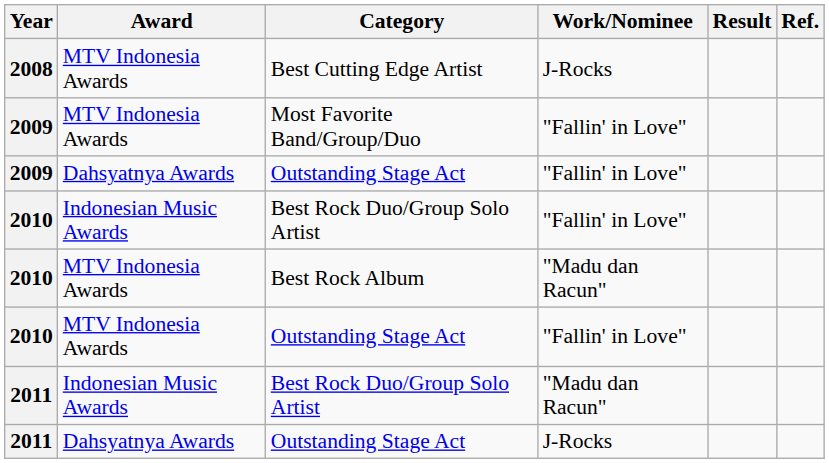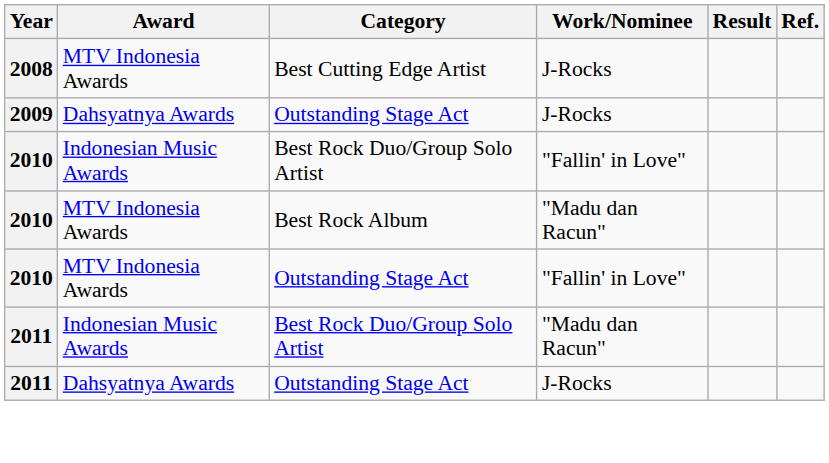 <table class="wikitable plainrowheaders sortable">
 <tr>
 <th>Year</th>
 <th>Award</th>
 <th>Category</th>
 <th>Work/Nominee</th>
 <th>Result</th>
 <th class="unsortable">Ref.</th>
 </tr>
 <tr>
 <th scope="row">2008</th>
 <td><a href='#'>MTV Indonesia</a> Awards</td>
 <td>Best Cutting Edge Artist</td>
 <td>J-Rocks</td>
 <td></td>
 <td align="center"></td>
 </tr>
 <tr>
 <th scope="row">2009</th>
-<td><a href='#'>MTV Indonesia</a> Awards</td>
-<td>Most Favorite Band/Group/Duo</td>
-<td>"Fallin' in Love"</td>
-<td></td>
-<td align="center"></td>
-</tr>
-<tr>
-<th scope="row">2009</th>
 <td><a href='#'>Dahsyatnya Awards</a></td>
 <td><a href='#'>Outstanding Stage Act</a></td>
-<td>"Fallin' in Love"</td>
+<td>J-Rocks</td>
 <td></td>
 <td align="center"></td>
 </tr>
 <tr>
 <th scope="row">2010</th>
 <td><a href='#'>Indonesian Music Awards</a></td>
 <td>Best Rock Duo/Group Solo Artist</td>
 <td>"Fallin' in Love"</td>
 <td></td>
 <td align="center"></td>
 </tr>
 <tr>
 <th scope="row">2010</th>
 <td><a href='#'>MTV Indonesia</a> Awards</td>
 <td>Best Rock Album</td>
 <td>"Madu dan Racun"</td>
 <td></td>
 <td align="center"></td>
 </tr>
 <tr>
 <th scope="row">2010</th>
 <td><a href='#'>MTV Indonesia</a> Awards</td>
 <td><a href='#'>Outstanding Stage Act</a></td>
 <td>"Fallin' in Love"</td>
 <td></td>
 <td align="center"></td>
 </tr>
 <tr>
 <th scope="row">2011</th>
 <td><a href='#'>Indonesian Music Awards</a></td>
 <td><a href='#'>Best Rock Duo/Group Solo Artist</a></td>
 <td>"Madu dan Racun"</td>
 <td></td>
 <td align="center"></td>
 </tr>
 <tr>
 <th scope="row">2011</th>
 <td><a href='#'>Dahsyatnya Awards</a></td>
 <td><a href='#'>Outstanding Stage Act</a></td>
 <td>J-Rocks</td>
 <td></td>
 <td align="center"></td>
 </tr>
 </table>
